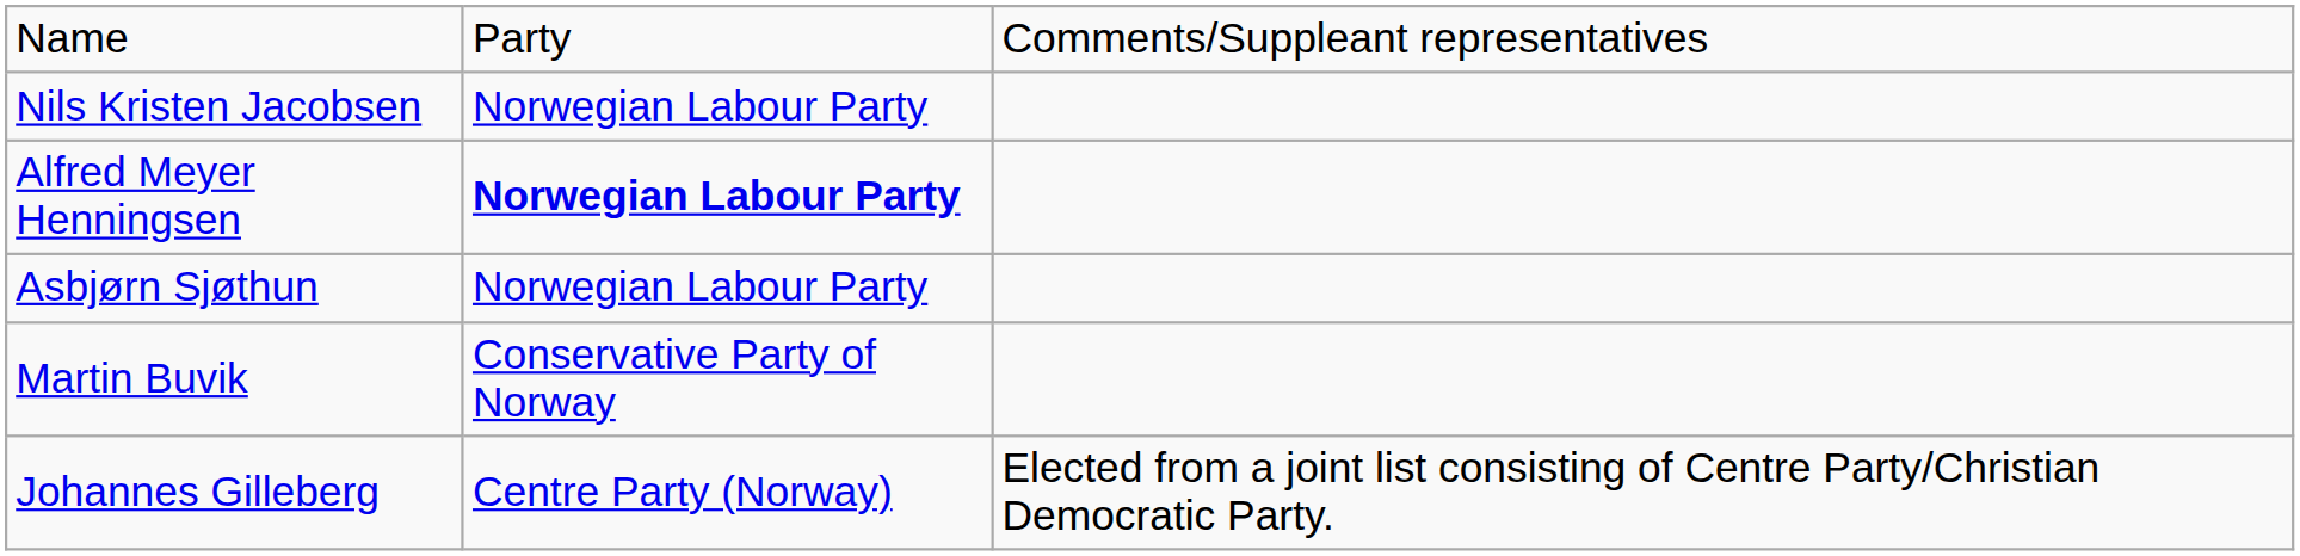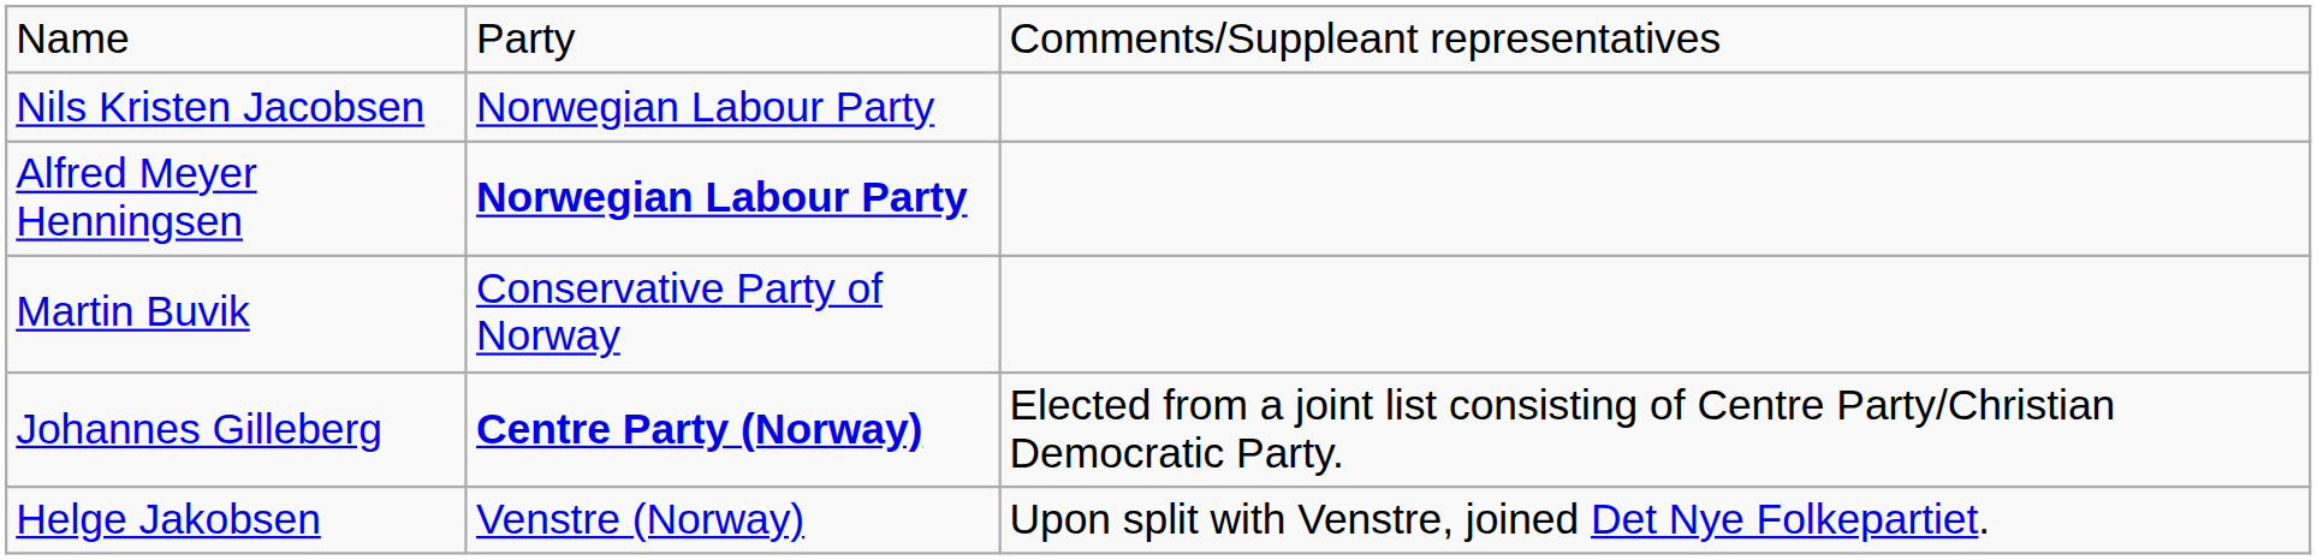 <table class="wikitable">
 <tr>
 <td>Name</td>
 <td>Party</td>
 <td>Comments/Suppleant representatives</td>
 </tr>
 <tr>
 <td><a href='#'>Nils Kristen Jacobsen</a></td>
 <td><a href='#'>Norwegian Labour Party</a></td>
 <td></td>
 </tr>
 <tr>
 <td><a href='#'>Alfred Meyer Henningsen</a></td>
 <td><strong><a href='#'>Norwegian Labour Party</a></strong></td>
 <td></td>
 </tr>
 <tr>
-<td><a href='#'>Asbjørn Sjøthun</a></td>
-<td><a href='#'>Norwegian Labour Party</a></td>
-<td></td>
-</tr>
-<tr>
 <td><a href='#'>Martin Buvik</a></td>
 <td><a href='#'>Conservative Party of Norway</a></td>
 <td></td>
 </tr>
 <tr>
 <td><a href='#'>Johannes Gilleberg</a></td>
-<td><a href='#'>Centre Party (Norway)</a></td>
+<td><strong><a href='#'>Centre Party (Norway)</a></strong></td>
 <td>Elected from a joint list consisting of Centre Party/Christian Democratic Party.</td>
 </tr>
+<tr>
+<td><a href='#'>Helge Jakobsen</a></td>
+<td><a href='#'>Venstre (Norway)</a></td>
+<td>Upon split with Venstre, joined <a href='#'>Det Nye Folkepartiet</a>.</td>
+</tr>
 </table>
